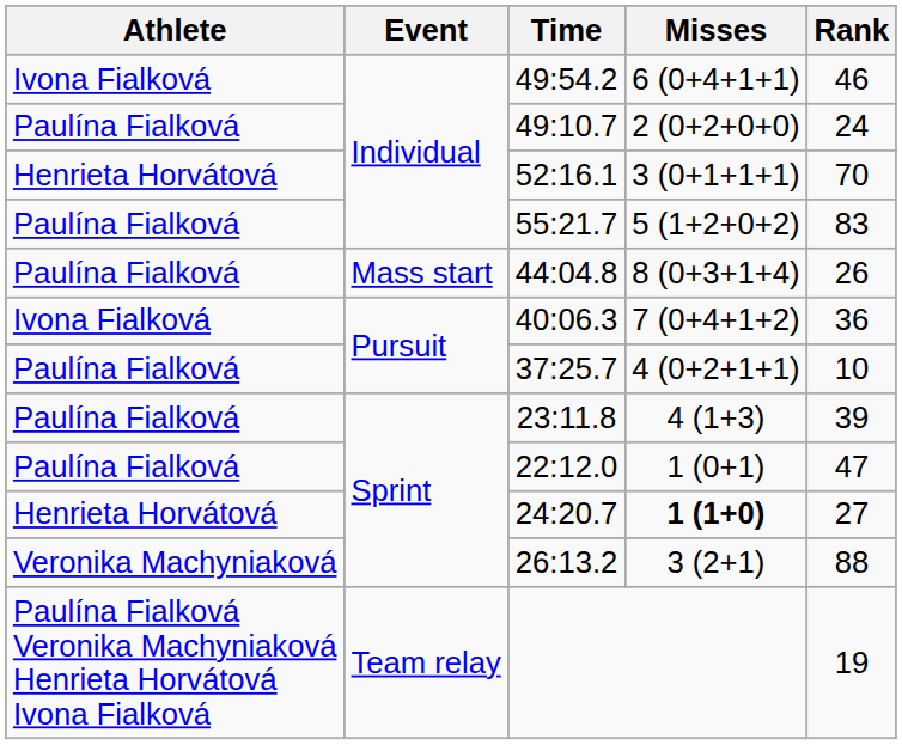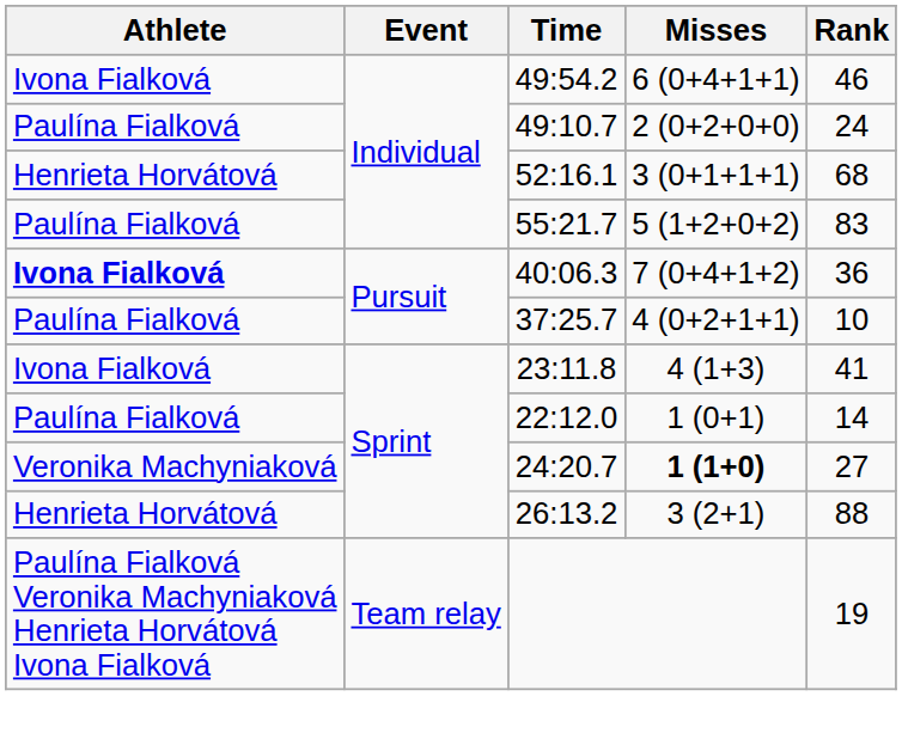 <table class=wikitable style=font-size:90%;text-align:center>
 <tr>
 <th>Athlete</th>
 <th>Event</th>
 <th>Time</th>
 <th>Misses</th>
 <th>Rank</th>
 </tr>
 <tr>
 <td align=left><a href='#'>Ivona Fialková</a></td>
 <td align=left rowspan=4><a href='#'>Individual</a></td>
 <td>49:54.2</td>
 <td>6 (0+4+1+1)</td>
 <td>46</td>
 </tr>
 <tr>
 <td align=left><a href='#'>Paulína Fialková</a></td>
 <td>49:10.7</td>
 <td>2 (0+2+0+0)</td>
 <td>24</td>
 </tr>
 <tr>
 <td align=left><a href='#'>Henrieta Horvátová</a></td>
 <td>52:16.1</td>
 <td>3 (0+1+1+1)</td>
-<td>70</td>
+<td>68</td>
 </tr>
 <tr>
 <td align=left><a href='#'>Paulína Fialková</a></td>
 <td>55:21.7</td>
 <td>5 (1+2+0+2)</td>
 <td>83</td>
 </tr>
 <tr>
-<td align=left><a href='#'>Paulína Fialková</a></td>
-<td align=left><a href='#'>Mass start</a></td>
-<td>44:04.8</td>
-<td>8 (0+3+1+4)</td>
-<td>26</td>
-</tr>
-<tr>
-<td align=left><a href='#'>Ivona Fialková</a></td>
+<td align=left><strong><a href='#'>Ivona Fialková</a></strong></td>
 <td align=left rowspan=2><a href='#'>Pursuit</a></td>
 <td>40:06.3</td>
 <td>7 (0+4+1+2)</td>
 <td>36</td>
 </tr>
 <tr>
 <td align=left><a href='#'>Paulína Fialková</a></td>
 <td>37:25.7</td>
 <td>4 (0+2+1+1)</td>
 <td>10</td>
 </tr>
 <tr>
-<td align=left><a href='#'>Paulína Fialková</a></td>
+<td align=left><a href='#'>Ivona Fialková</a></td>
 <td align=left rowspan=4><a href='#'>Sprint</a></td>
 <td>23:11.8</td>
 <td>4 (1+3)</td>
-<td>39</td>
+<td>41</td>
 </tr>
 <tr>
 <td align=left><a href='#'>Paulína Fialková</a></td>
 <td>22:12.0</td>
 <td>1 (0+1)</td>
-<td>47</td>
+<td>14</td>
 </tr>
 <tr>
-<td align=left><a href='#'>Henrieta Horvátová</a></td>
+<td align=left><a href='#'>Veronika Machyniaková</a></td>
 <td>24:20.7</td>
 <td><strong>1 (1+0)</strong></td>
 <td>27</td>
 </tr>
 <tr>
-<td align=left><a href='#'>Veronika Machyniaková</a></td>
+<td align=left><a href='#'>Henrieta Horvátová</a></td>
 <td>26:13.2</td>
 <td>3 (2+1)</td>
 <td>88</td>
 </tr>
 <tr>
 <td align=left><a href='#'>Paulína Fialková</a><br><a href='#'>Veronika Machyniaková</a><br><a href='#'>Henrieta Horvátová</a><br><a href='#'>Ivona Fialková</a></td>
 <td align=left><a href='#'>Team relay</a></td>
 <td colspan=2></td>
 <td>19</td>
 </tr>
 </table>
